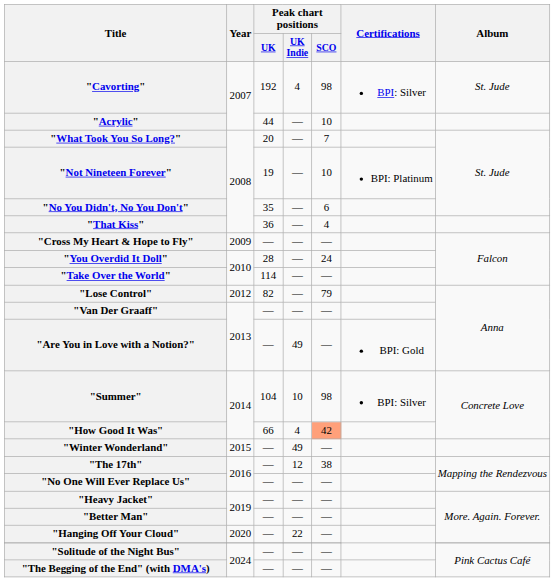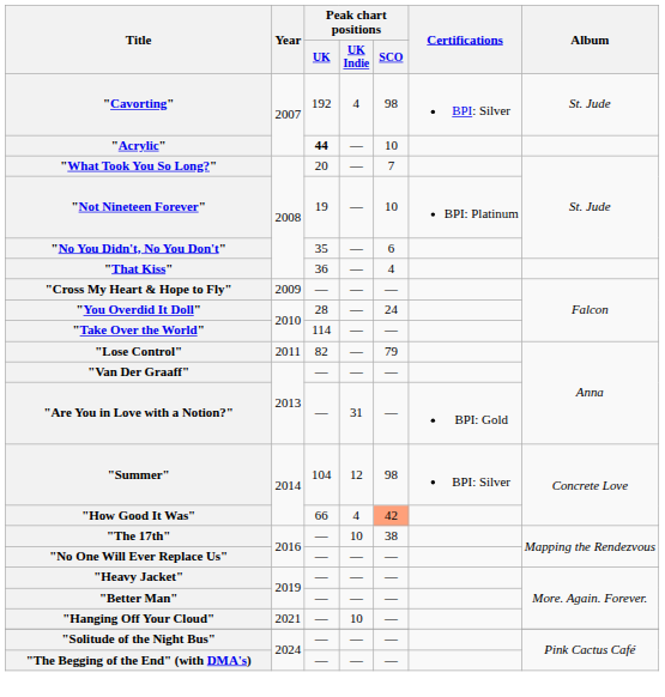 <table class="wikitable plainrowheaders" style="text-align:center;">
 <tr>
 <th scope="col" rowspan="2" style="width:20em;">Title</th>
 <th scope="col" rowspan="2">Year</th>
 <th scope="col" colspan="3">Peak chart positions</th>
 <th scope="col" rowspan="2"><a href='#'>Certifications</a></th>
 <th scope="col" rowspan="2">Album</th>
 </tr>
 <tr>
 <th scope="col" style="width:2.5em;font-size:90%;"><a href='#'>UK</a><br></th>
 <th scope="col" style="width:2.5em;font-size:90%;"><a href='#'>UK<br>Indie</a><br></th>
 <th scope="col" style="width:2.5em;font-size:90%;"><a href='#'>SCO</a><br></th>
 </tr>
 <tr>
 <th scope="row">"<a href='#'>Cavorting</a>"</th>
 <td rowspan="2">2007</td>
 <td>192</td>
 <td>4</td>
 <td>98</td>
 <td><br><ul><li><a href='#'>BPI</a>: Silver</li></ul></td>
 <td align="center" rowspan="1"><em>St. Jude</em></td>
 </tr>
 <tr>
 <th scope="row">"<a href='#'>Acrylic</a>"</th>
-<td>44</td>
+<td><strong>44</strong></td>
 <td>—</td>
 <td>10</td>
 <td></td>
 <td></td>
 </tr>
 <tr>
 <th scope="row">"<a href='#'>What Took You So Long?</a>"</th>
 <td rowspan="4">2008</td>
 <td>20</td>
 <td>—</td>
 <td>7</td>
 <td></td>
 <td align="center" rowspan="3"><em>St. Jude</em></td>
 </tr>
 <tr>
 <th scope="row">"<a href='#'>Not Nineteen Forever</a>"</th>
 <td>19</td>
 <td>—</td>
 <td>10</td>
 <td><br><ul><li>BPI: Platinum</li></ul></td>
 </tr>
 <tr>
 <th scope="row">"<a href='#'>No You Didn't, No You Don't</a>"</th>
 <td>35</td>
 <td>—</td>
 <td>6</td>
 <td></td>
 </tr>
 <tr>
 <th scope="row">"<a href='#'>That Kiss</a>"</th>
 <td>36</td>
 <td>—</td>
 <td>4</td>
 <td></td>
 <td></td>
 </tr>
 <tr>
 <th scope="row">"Cross My Heart & Hope to Fly"</th>
 <td>2009</td>
 <td>—</td>
 <td>—</td>
 <td>—</td>
 <td></td>
 <td align="center" rowspan="3"><em>Falcon</em></td>
 </tr>
 <tr>
 <th scope="row">"<a href='#'>You Overdid It Doll</a>"</th>
 <td rowspan="2">2010</td>
 <td>28</td>
 <td>—</td>
 <td>24</td>
 <td></td>
 </tr>
 <tr>
 <th scope="row">"<a href='#'>Take Over the World</a>"</th>
 <td>114</td>
 <td>—</td>
 <td>—</td>
 <td></td>
 </tr>
 <tr>
 <th scope="row">"Lose Control"</th>
-<td>2012</td>
+<td>2011</td>
 <td>82</td>
 <td>—</td>
 <td>79</td>
 <td></td>
 <td align="center" rowspan="3"><em>Anna</em></td>
 </tr>
 <tr>
 <th scope="row">"Van Der Graaff"</th>
 <td rowspan="2">2013</td>
 <td>—</td>
 <td>—</td>
 <td>—</td>
 <td></td>
 </tr>
 <tr>
 <th scope="row">"Are You in Love with a Notion?"</th>
 <td>—</td>
-<td>49</td>
+<td>31</td>
 <td>—</td>
 <td><br><ul><li>BPI: Gold</li></ul></td>
 </tr>
 <tr>
 <th scope="row">"Summer"</th>
 <td rowspan="2">2014</td>
 <td>104</td>
-<td>10</td>
+<td>12</td>
 <td>98</td>
 <td><br><ul><li>BPI: Silver</li></ul></td>
 <td align="center" rowspan="2"><em>Concrete Love</em></td>
 </tr>
 <tr>
 <th scope="row">"How Good It Was"</th>
 <td>66</td>
 <td>4</td>
 <td style="background: lightsalmon;">42</td>
 <td></td>
 </tr>
 <tr>
-<th scope="row">"Winter Wonderland"</th>
-<td>2015</td>
-<td>—</td>
-<td>49</td>
-<td>—</td>
-<td></td>
-<td></td>
-</tr>
-<tr>
 <th scope="row">"The 17th"</th>
 <td rowspan="2">2016</td>
 <td>—</td>
-<td>12</td>
+<td>10</td>
 <td>38</td>
 <td></td>
 <td align="center" rowspan="2"><em>Mapping the Rendezvous</em></td>
 </tr>
 <tr>
 <th scope="row">"No One Will Ever Replace Us"</th>
 <td>—</td>
 <td>—</td>
 <td>—</td>
 <td></td>
 </tr>
 <tr>
 <th scope="row">"Heavy Jacket"</th>
 <td rowspan="2">2019</td>
 <td>—</td>
 <td>—</td>
 <td>—</td>
 <td></td>
 <td align="center" rowspan="3"><em>More. Again. Forever.</em></td>
 </tr>
 <tr>
 <th scope="row">"Better Man"</th>
 <td>—</td>
 <td>—</td>
 <td>—</td>
 <td></td>
 </tr>
 <tr>
 <th scope="row">"Hanging Off Your Cloud"</th>
-<td>2020</td>
+<td>2021</td>
 <td>—</td>
-<td>22</td>
+<td>10</td>
 <td>—</td>
 </tr>
 <tr>
 </tr>
 <tr>
 <th scope="row">"Solitude of the Night Bus"</th>
 <td rowspan="2">2024</td>
 <td>—</td>
 <td>—</td>
 <td>—</td>
 <td></td>
 <td rowspan="2"><em>Pink Cactus Café</em></td>
 </tr>
 <tr>
 <th scope="row">"The Begging of the End" (with <a href='#'>DMA's</a>)</th>
 <td>—</td>
 <td>—</td>
 <td>—</td>
 <td></td>
 </tr>
 </table>
